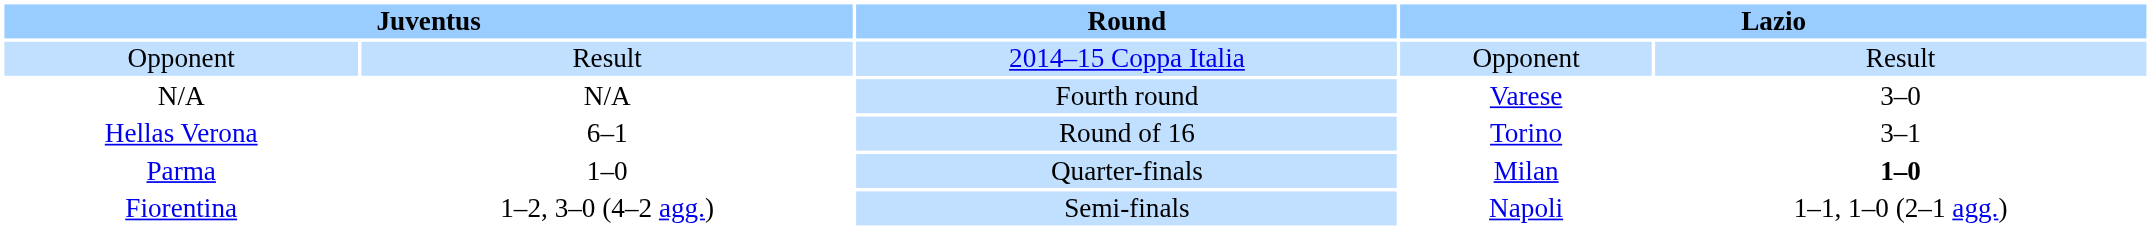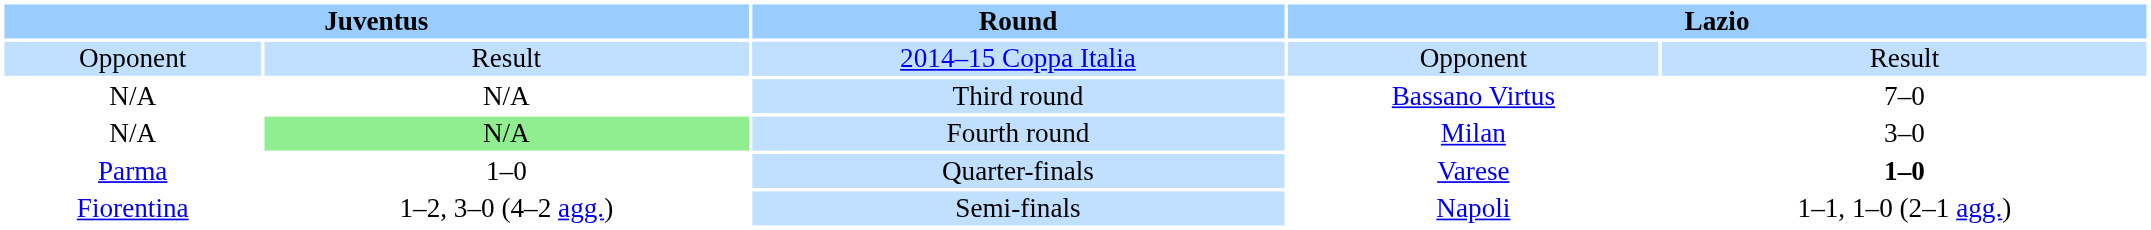 <table width="100%" style="text-align:center">
 <tr valign=top bgcolor=#99ccff>
 <th colspan=2 style="width:1*">Juventus</th>
 <th>Round</th>
 <th colspan=2 style="width:1*">Lazio</th>
 </tr>
 <tr valign=top bgcolor=#c1e0ff>
 <td>Opponent</td>
 <td>Result</td>
 <td bgcolor=#c1e0ff><a href='#'>2014–15 Coppa Italia</a></td>
 <td>Opponent</td>
 <td>Result</td>
 </tr>
 <tr>
 <td>N/A</td>
 <td>N/A</td>
-<td bgcolor=#c1e0ff>Fourth round</td>
-<td><a href='#'>Varese</a></td>
-<td>3–0</td>
+<td bgcolor=#c1e0ff>Third round</td>
+<td><a href='#'>Bassano Virtus</a></td>
+<td>7–0</td>
 </tr>
 <tr>
-<td><a href='#'>Hellas Verona</a></td>
-<td>6–1</td>
-<td bgcolor=#c1e0ff>Round of 16</td>
-<td><a href='#'>Torino</a></td>
-<td>3–1</td>
+<td>N/A</td>
+<td style="background: lightgreen;">N/A</td>
+<td bgcolor=#c1e0ff>Fourth round</td>
+<td><a href='#'>Milan</a></td>
+<td>3–0</td>
 </tr>
 <tr>
 <td><a href='#'>Parma</a></td>
 <td>1–0</td>
 <td bgcolor=#c1e0ff>Quarter-finals</td>
-<td><a href='#'>Milan</a></td>
+<td><a href='#'>Varese</a></td>
 <td><strong>1–0</strong></td>
 </tr>
 <tr>
 <td><a href='#'>Fiorentina</a></td>
 <td>1–2, 3–0 (4–2 <a href='#'>agg.</a>)</td>
 <td bgcolor=#c1e0ff>Semi-finals</td>
 <td><a href='#'>Napoli</a></td>
 <td>1–1, 1–0 (2–1 <a href='#'>agg.</a>)</td>
 </tr>
 </table>
